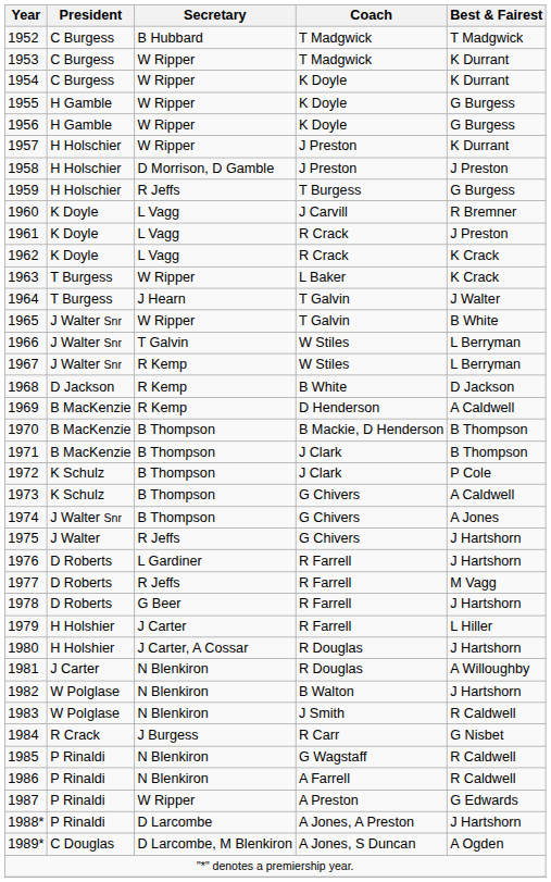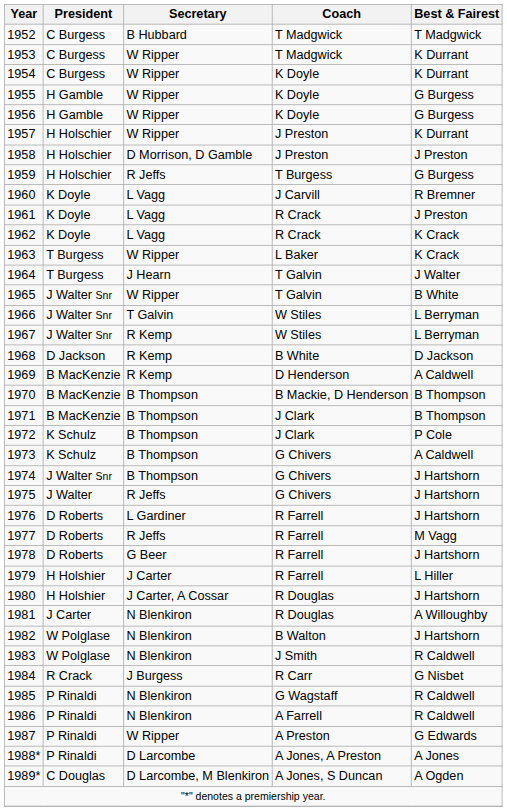 <table class="wikitable">
 <tr>
 <th>Year</th>
 <th>President</th>
 <th>Secretary</th>
 <th>Coach</th>
 <th>Best & Fairest</th>
 </tr>
 <tr>
 <td>1952</td>
 <td>C Burgess</td>
 <td>B Hubbard</td>
 <td>T Madgwick</td>
 <td>T Madgwick</td>
 </tr>
 <tr>
 <td>1953</td>
 <td>C Burgess</td>
 <td>W Ripper</td>
 <td>T Madgwick</td>
 <td>K Durrant</td>
 </tr>
 <tr>
 <td>1954</td>
 <td>C Burgess</td>
 <td>W Ripper</td>
 <td>K Doyle</td>
 <td>K Durrant</td>
 </tr>
 <tr>
 <td>1955</td>
 <td>H Gamble</td>
 <td>W Ripper</td>
 <td>K Doyle</td>
 <td>G Burgess</td>
 </tr>
 <tr>
 <td>1956</td>
 <td>H Gamble</td>
 <td>W Ripper</td>
 <td>K Doyle</td>
 <td>G Burgess</td>
 </tr>
 <tr>
 <td>1957</td>
 <td>H Holschier</td>
 <td>W Ripper</td>
 <td>J Preston</td>
 <td>K Durrant</td>
 </tr>
 <tr>
 <td>1958</td>
 <td>H Holschier</td>
 <td>D Morrison, D Gamble</td>
 <td>J Preston</td>
 <td>J Preston</td>
 </tr>
 <tr>
 <td>1959</td>
 <td>H Holschier</td>
 <td>R Jeffs</td>
 <td>T Burgess</td>
 <td>G Burgess</td>
 </tr>
 <tr>
 <td>1960</td>
 <td>K Doyle</td>
 <td>L Vagg</td>
 <td>J Carvill</td>
 <td>R Bremner</td>
 </tr>
 <tr>
 <td>1961</td>
 <td>K Doyle</td>
 <td>L Vagg</td>
 <td>R Crack</td>
 <td>J Preston</td>
 </tr>
 <tr>
 <td>1962</td>
 <td>K Doyle</td>
 <td>L Vagg</td>
 <td>R Crack</td>
 <td>K Crack</td>
 </tr>
 <tr>
 <td>1963</td>
 <td>T Burgess</td>
 <td>W Ripper</td>
 <td>L Baker</td>
 <td>K Crack</td>
 </tr>
 <tr>
 <td>1964</td>
 <td>T Burgess</td>
 <td>J Hearn</td>
 <td>T Galvin</td>
 <td>J Walter</td>
 </tr>
 <tr>
 <td>1965</td>
 <td>J Walter <small>Snr</small></td>
 <td>W Ripper</td>
 <td>T Galvin</td>
 <td>B White</td>
 </tr>
 <tr>
 <td>1966</td>
 <td>J Walter <small>Snr</small></td>
 <td>T Galvin</td>
 <td>W Stiles</td>
 <td>L Berryman</td>
 </tr>
 <tr>
 <td>1967</td>
 <td>J Walter <small>Snr</small></td>
 <td>R Kemp</td>
 <td>W Stiles</td>
 <td>L Berryman</td>
 </tr>
 <tr>
 <td>1968</td>
 <td>D Jackson</td>
 <td>R Kemp</td>
 <td>B White</td>
 <td>D Jackson</td>
 </tr>
 <tr>
 <td>1969</td>
 <td>B MacKenzie</td>
 <td>R Kemp</td>
 <td>D Henderson</td>
 <td>A Caldwell</td>
 </tr>
 <tr>
 <td>1970</td>
 <td>B MacKenzie</td>
 <td>B Thompson</td>
 <td>B Mackie, D Henderson</td>
 <td>B Thompson</td>
 </tr>
 <tr>
 <td>1971</td>
 <td>B MacKenzie</td>
 <td>B Thompson</td>
 <td>J Clark</td>
 <td>B Thompson</td>
 </tr>
 <tr>
 <td>1972</td>
 <td>K Schulz</td>
 <td>B Thompson</td>
 <td>J Clark</td>
 <td>P Cole</td>
 </tr>
 <tr>
 <td>1973</td>
 <td>K Schulz</td>
 <td>B Thompson</td>
 <td>G Chivers</td>
 <td>A Caldwell</td>
 </tr>
 <tr>
 <td>1974</td>
 <td>J Walter <small>Snr</small></td>
 <td>B Thompson</td>
 <td>G Chivers</td>
-<td>A Jones</td>
+<td>J Hartshorn</td>
 </tr>
 <tr>
 <td>1975</td>
 <td>J Walter</td>
 <td>R Jeffs</td>
 <td>G Chivers</td>
 <td>J Hartshorn</td>
 </tr>
 <tr>
 <td>1976</td>
 <td>D Roberts</td>
 <td>L Gardiner</td>
 <td>R Farrell</td>
 <td>J Hartshorn</td>
 </tr>
 <tr>
 <td>1977</td>
 <td>D Roberts</td>
 <td>R Jeffs</td>
 <td>R Farrell</td>
 <td>M Vagg</td>
 </tr>
 <tr>
 <td>1978</td>
 <td>D Roberts</td>
 <td>G Beer</td>
 <td>R Farrell</td>
 <td>J Hartshorn</td>
 </tr>
 <tr>
 <td>1979</td>
 <td>H Holshier</td>
 <td>J Carter</td>
 <td>R Farrell</td>
 <td>L Hiller</td>
 </tr>
 <tr>
 <td>1980</td>
 <td>H Holshier</td>
 <td>J Carter, A Cossar</td>
 <td>R Douglas</td>
 <td>J Hartshorn</td>
 </tr>
 <tr>
 <td>1981</td>
 <td>J Carter</td>
 <td>N Blenkiron</td>
 <td>R Douglas</td>
 <td>A Willoughby</td>
 </tr>
 <tr>
 <td>1982</td>
 <td>W Polglase</td>
 <td>N Blenkiron</td>
 <td>B Walton</td>
 <td>J Hartshorn</td>
 </tr>
 <tr>
 <td>1983</td>
 <td>W Polglase</td>
 <td>N Blenkiron</td>
 <td>J Smith</td>
 <td>R Caldwell</td>
 </tr>
 <tr>
 <td>1984</td>
 <td>R Crack</td>
 <td>J Burgess</td>
 <td>R Carr</td>
 <td>G Nisbet</td>
 </tr>
 <tr>
 <td>1985</td>
 <td>P Rinaldi</td>
 <td>N Blenkiron</td>
 <td>G Wagstaff</td>
 <td>R Caldwell</td>
 </tr>
 <tr>
 <td>1986</td>
 <td>P Rinaldi</td>
 <td>N Blenkiron</td>
 <td>A Farrell</td>
 <td>R Caldwell</td>
 </tr>
 <tr>
 <td>1987</td>
 <td>P Rinaldi</td>
 <td>W Ripper</td>
 <td>A Preston</td>
 <td>G Edwards</td>
 </tr>
 <tr>
 <td>1988*</td>
 <td>P Rinaldi</td>
 <td>D Larcombe</td>
 <td>A Jones, A Preston</td>
-<td>J Hartshorn</td>
+<td>A Jones</td>
 </tr>
 <tr>
 <td>1989*</td>
 <td>C Douglas</td>
 <td>D Larcombe, M Blenkiron</td>
 <td>A Jones, S Duncan</td>
 <td>A Ogden</td>
 </tr>
 <tr>
 <td colspan="5" style="text-align:center;"><small>"*" denotes a premiership year.</small></td>
 </tr>
 <tr>
 </tr>
 </table>
